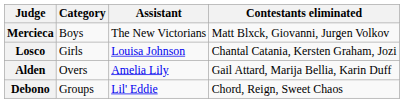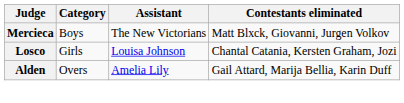 <table class="wikitable plainrowheaders">
 <tr>
 <th>Judge</th>
 <th>Category</th>
 <th>Assistant</th>
 <th>Contestants eliminated</th>
 </tr>
 <tr>
 <th scope="row">Mercieca</th>
 <td>Boys</td>
 <td>The New Victorians</td>
 <td>Matt Blxck, Giovanni, Jurgen Volkov</td>
 </tr>
 <tr>
 <th scope="row">Losco</th>
 <td>Girls</td>
 <td><a href='#'>Louisa Johnson</a></td>
 <td>Chantal Catania, Kersten Graham, Jozi</td>
 </tr>
 <tr>
 <th scope="row">Alden</th>
 <td>Overs</td>
 <td><a href='#'>Amelia Lily</a></td>
 <td>Gail Attard, Marija Bellia, Karin Duff</td>
 </tr>
-<tr>
-<th scope="row">Debono</th>
-<td>Groups</td>
-<td><a href='#'>Lil' Eddie</a></td>
-<td>Chord, Reign, Sweet Chaos</td>
-</tr>
 </table>
